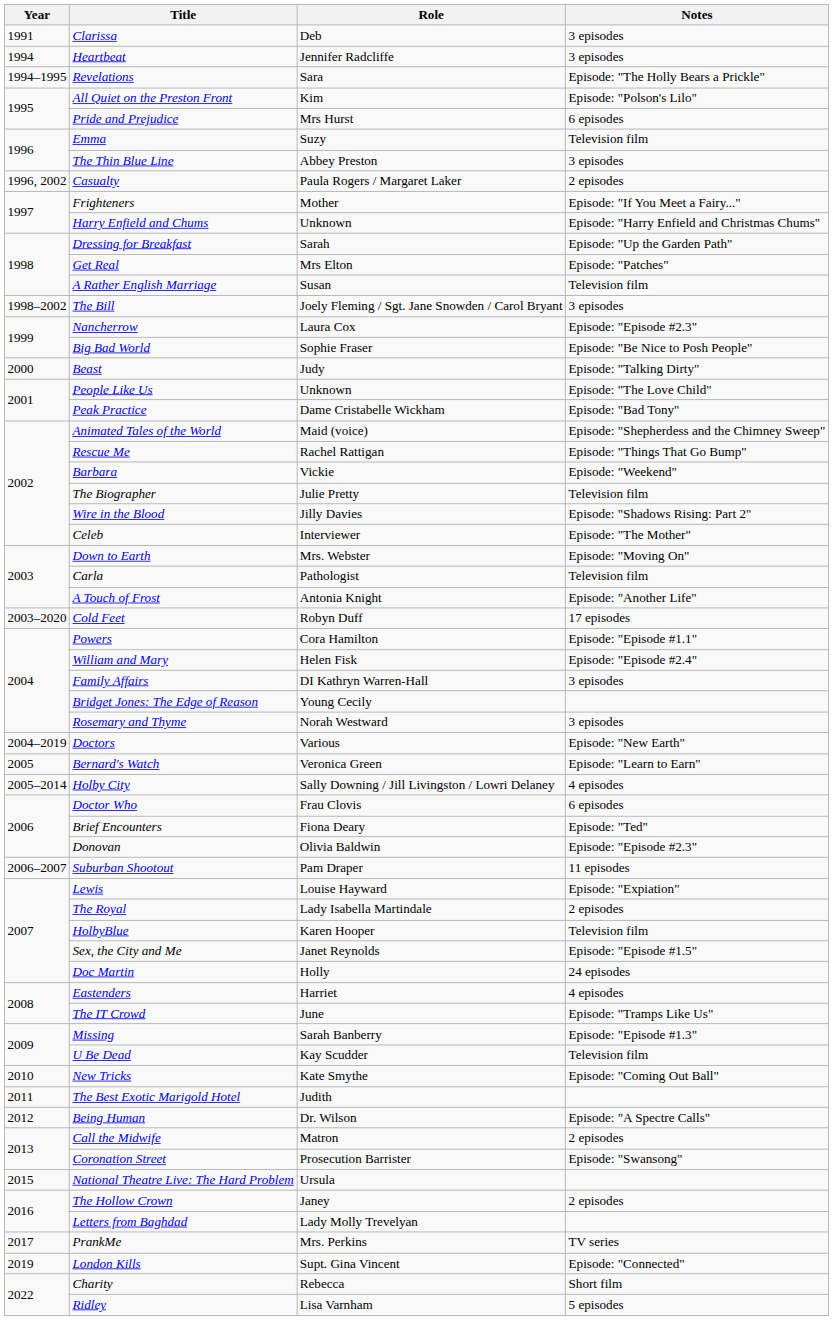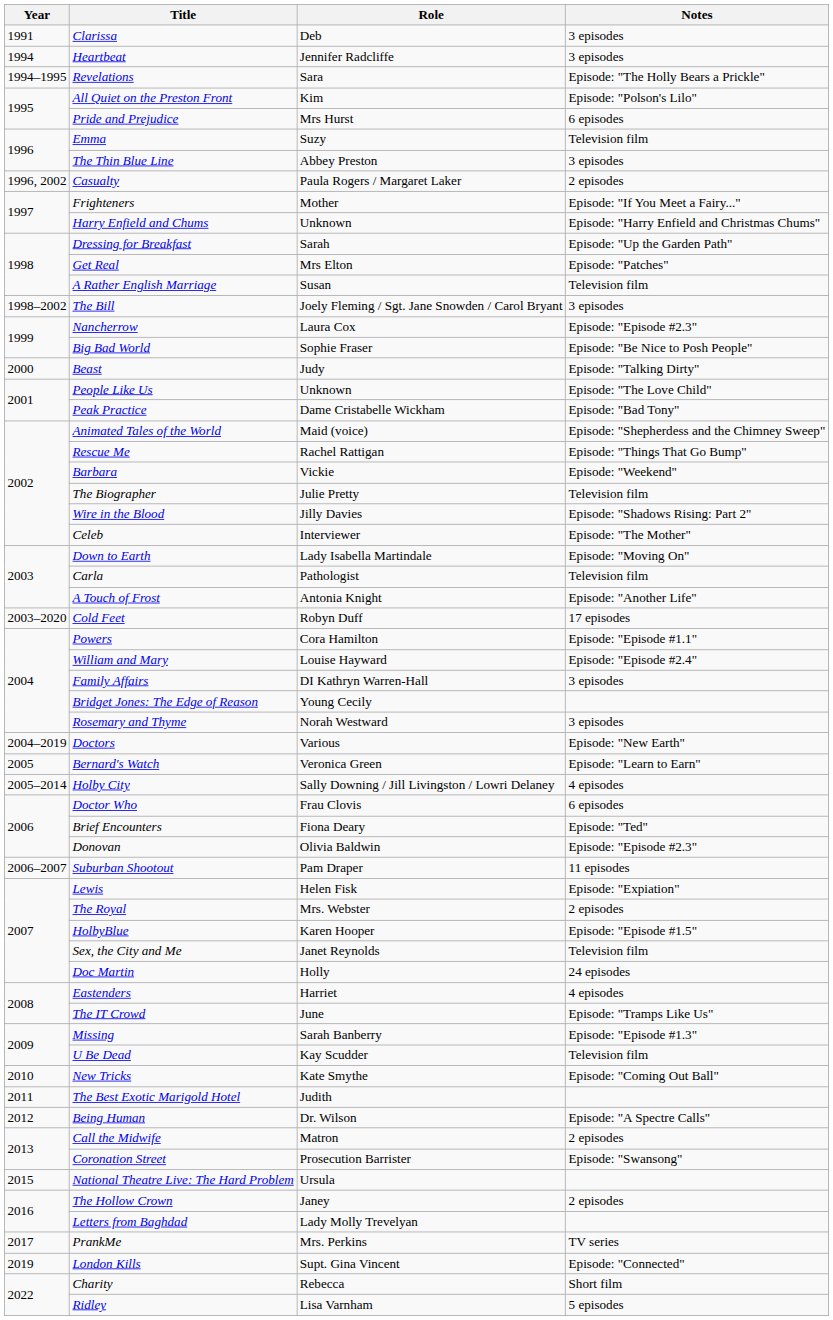 <table class="wikitable">
 <tr>
 <th>Year</th>
 <th>Title</th>
 <th>Role</th>
 <th>Notes</th>
 </tr>
 <tr>
 <td>1991</td>
 <td><a href='#'><em>Clarissa</em></a></td>
 <td>Deb</td>
 <td>3 episodes</td>
 </tr>
 <tr>
 <td>1994</td>
 <td><a href='#'><em>Heartbeat</em></a></td>
 <td>Jennifer Radcliffe</td>
 <td>3 episodes</td>
 </tr>
 <tr>
 <td>1994–1995</td>
 <td><a href='#'><em>Revelations</em></a></td>
 <td>Sara</td>
 <td>Episode: "The Holly Bears a Prickle"</td>
 </tr>
 <tr>
 <td rowspan="2">1995</td>
 <td><em><a href='#'>All Quiet on the Preston Front</a></em></td>
 <td>Kim</td>
 <td>Episode: "Polson's Lilo"</td>
 </tr>
 <tr>
 <td><a href='#'><em>Pride and Prejudice</em></a></td>
 <td>Mrs Hurst</td>
 <td>6 episodes</td>
 </tr>
 <tr>
 <td rowspan="2">1996</td>
 <td><a href='#'><em>Emma</em></a></td>
 <td>Suzy</td>
 <td>Television film</td>
 </tr>
 <tr>
 <td><a href='#'><em>The Thin Blue Line</em></a></td>
 <td>Abbey Preston</td>
 <td>3 episodes</td>
 </tr>
 <tr>
 <td>1996, 2002</td>
 <td><a href='#'><em>Casualty</em></a></td>
 <td>Paula Rogers / Margaret Laker</td>
 <td>2 episodes</td>
 </tr>
 <tr>
 <td rowspan="2">1997</td>
 <td><em>Frighteners</em></td>
 <td>Mother</td>
 <td>Episode: "If You Meet a Fairy..."</td>
 </tr>
 <tr>
 <td><a href='#'><em>Harry Enfield and Chums</em></a></td>
 <td>Unknown</td>
 <td>Episode: "Harry Enfield and Christmas Chums"</td>
 </tr>
 <tr>
 <td rowspan="3">1998</td>
 <td><em><a href='#'>Dressing for Breakfast</a></em></td>
 <td>Sarah</td>
 <td>Episode: "Up the Garden Path"</td>
 </tr>
 <tr>
 <td><a href='#'><em>Get Real</em></a></td>
 <td>Mrs Elton</td>
 <td>Episode: "Patches"</td>
 </tr>
 <tr>
 <td><em><a href='#'>A Rather English Marriage</a></em></td>
 <td>Susan</td>
 <td>Television film</td>
 </tr>
 <tr>
 <td>1998–2002</td>
 <td><em><a href='#'>The Bill</a></em></td>
 <td>Joely Fleming / Sgt. Jane Snowden / Carol Bryant</td>
 <td>3 episodes</td>
 </tr>
 <tr>
 <td rowspan="2">1999</td>
 <td><em><a href='#'>Nancherrow</a></em></td>
 <td>Laura Cox</td>
 <td>Episode: "Episode #2.3"</td>
 </tr>
 <tr>
 <td><a href='#'><em>Big Bad World</em></a></td>
 <td>Sophie Fraser</td>
 <td>Episode: "Be Nice to Posh People"</td>
 </tr>
 <tr>
 <td>2000</td>
 <td><a href='#'><em>Beast</em></a></td>
 <td>Judy</td>
 <td>Episode: "Talking Dirty"</td>
 </tr>
 <tr>
 <td rowspan="2">2001</td>
 <td><a href='#'><em>People Like Us</em></a></td>
 <td>Unknown</td>
 <td>Episode: "The Love Child"</td>
 </tr>
 <tr>
 <td><em><a href='#'>Peak Practice</a></em></td>
 <td>Dame Cristabelle Wickham</td>
 <td>Episode: "Bad Tony"</td>
 </tr>
 <tr>
 <td rowspan="6">2002</td>
 <td><em><a href='#'>Animated Tales of the World</a></em></td>
 <td>Maid (voice)</td>
 <td>Episode: "Shepherdess and the Chimney Sweep"</td>
 </tr>
 <tr>
 <td><a href='#'><em>Rescue Me</em></a></td>
 <td>Rachel Rattigan</td>
 <td>Episode: "Things That Go Bump"</td>
 </tr>
 <tr>
 <td><a href='#'><em>Barbara</em></a></td>
 <td>Vickie</td>
 <td>Episode: "Weekend"</td>
 </tr>
 <tr>
 <td><em>The Biographer</em></td>
 <td>Julie Pretty</td>
 <td>Television film</td>
 </tr>
 <tr>
 <td><em><a href='#'>Wire in the Blood</a></em></td>
 <td>Jilly Davies</td>
 <td>Episode: "Shadows Rising: Part 2"</td>
 </tr>
 <tr>
 <td><em>Celeb</em></td>
 <td>Interviewer</td>
 <td>Episode: "The Mother"</td>
 </tr>
 <tr>
 <td rowspan="3">2003</td>
 <td><a href='#'><em>Down to Earth</em></a></td>
-<td>Mrs. Webster</td>
+<td>Lady Isabella Martindale</td>
 <td>Episode: "Moving On"</td>
 </tr>
 <tr>
 <td><em>Carla</em></td>
 <td>Pathologist</td>
 <td>Television film</td>
 </tr>
 <tr>
 <td><em><a href='#'>A Touch of Frost</a></em></td>
 <td>Antonia Knight</td>
 <td>Episode: "Another Life"</td>
 </tr>
 <tr>
 <td>2003–2020</td>
 <td><em><a href='#'>Cold Feet</a></em></td>
 <td>Robyn Duff</td>
 <td>17 episodes</td>
 </tr>
 <tr>
 <td rowspan="5">2004</td>
 <td><a href='#'><em>Powers</em></a></td>
 <td>Cora Hamilton</td>
 <td>Episode: "Episode #1.1"</td>
 </tr>
 <tr>
 <td><a href='#'><em>William and Mary</em></a></td>
-<td>Helen Fisk</td>
+<td>Louise Hayward</td>
 <td>Episode: "Episode #2.4"</td>
 </tr>
 <tr>
 <td><em><a href='#'>Family Affairs</a></em></td>
 <td>DI Kathryn Warren-Hall</td>
 <td>3 episodes</td>
 </tr>
 <tr>
 <td><em><a href='#'>Bridget Jones: The Edge of Reason</a></em></td>
 <td>Young Cecily</td>
 <td></td>
 </tr>
 <tr>
 <td><a href='#'><em>Rosemary and Thyme</em></a></td>
 <td>Norah Westward</td>
 <td>3 episodes</td>
 </tr>
 <tr>
 <td>2004–2019</td>
 <td><a href='#'><em>Doctors</em></a></td>
 <td>Various</td>
 <td>Episode: "New Earth"</td>
 </tr>
 <tr>
 <td>2005</td>
 <td><em><a href='#'>Bernard's Watch</a></em></td>
 <td>Veronica Green</td>
 <td>Episode: "Learn to Earn"</td>
 </tr>
 <tr>
 <td>2005–2014</td>
 <td><em><a href='#'>Holby City</a></em></td>
 <td>Sally Downing / Jill Livingston / Lowri Delaney</td>
 <td>4 episodes</td>
 </tr>
 <tr>
 <td rowspan="3">2006</td>
 <td><em><a href='#'>Doctor Who</a></em></td>
 <td>Frau Clovis</td>
 <td>6 episodes</td>
 </tr>
 <tr>
 <td><em>Brief Encounters</em></td>
 <td>Fiona Deary</td>
 <td>Episode: "Ted"</td>
 </tr>
 <tr>
 <td><em>Donovan</em></td>
 <td>Olivia Baldwin</td>
 <td>Episode: "Episode #2.3"</td>
 </tr>
 <tr>
 <td>2006–2007</td>
 <td><em><a href='#'>Suburban Shootout</a></em></td>
 <td>Pam Draper</td>
 <td>11 episodes</td>
 </tr>
 <tr>
 <td rowspan="5">2007</td>
 <td><a href='#'><em>Lewis</em></a></td>
-<td>Louise Hayward</td>
+<td>Helen Fisk</td>
 <td>Episode: "Expiation"</td>
 </tr>
 <tr>
 <td><em><a href='#'>The Royal</a></em></td>
-<td>Lady Isabella Martindale</td>
+<td>Mrs. Webster</td>
 <td>2 episodes</td>
 </tr>
 <tr>
 <td><em><a href='#'>HolbyBlue</a></em></td>
 <td>Karen Hooper</td>
-<td>Television film</td>
+<td>Episode: "Episode #1.5"</td>
 </tr>
 <tr>
 <td><em>Sex, the City and Me</em></td>
 <td>Janet Reynolds</td>
-<td>Episode: "Episode #1.5"</td>
+<td>Television film</td>
 </tr>
 <tr>
 <td><em><a href='#'>Doc Martin</a></em></td>
 <td>Holly</td>
 <td>24 episodes</td>
 </tr>
 <tr>
 <td rowspan="2">2008</td>
 <td><a href='#'><em>Eastenders</em></a></td>
 <td>Harriet</td>
 <td>4 episodes</td>
 </tr>
 <tr>
 <td><em><a href='#'>The IT Crowd</a></em></td>
 <td>June</td>
 <td>Episode: "Tramps Like Us"</td>
 </tr>
 <tr>
 <td rowspan="2">2009</td>
 <td><a href='#'><em>Missing</em></a></td>
 <td>Sarah Banberry</td>
 <td>Episode: "Episode #1.3"</td>
 </tr>
 <tr>
 <td><em><a href='#'>U Be Dead</a></em></td>
 <td>Kay Scudder</td>
 <td>Television film</td>
 </tr>
 <tr>
 <td>2010</td>
 <td><em><a href='#'>New Tricks</a></em></td>
 <td>Kate Smythe</td>
 <td>Episode: "Coming Out Ball"</td>
 </tr>
 <tr>
 <td>2011</td>
 <td><em><a href='#'>The Best Exotic Marigold Hotel</a></em></td>
 <td>Judith</td>
 <td></td>
 </tr>
 <tr>
 <td>2012</td>
 <td><a href='#'><em>Being Human</em></a></td>
 <td>Dr. Wilson</td>
 <td>Episode: "A Spectre Calls"</td>
 </tr>
 <tr>
 <td rowspan="2">2013</td>
 <td><em><a href='#'>Call the Midwife</a></em></td>
 <td>Matron</td>
 <td>2 episodes</td>
 </tr>
 <tr>
 <td><em><a href='#'>Coronation Street</a></em></td>
 <td>Prosecution Barrister</td>
 <td>Episode: "Swansong"</td>
 </tr>
 <tr>
 <td>2015</td>
 <td><a href='#'><em>National Theatre Live: The Hard Problem</em></a></td>
 <td>Ursula</td>
 <td></td>
 </tr>
 <tr>
 <td rowspan="2">2016</td>
 <td><a href='#'><em>The Hollow Crown</em></a></td>
 <td>Janey</td>
 <td>2 episodes</td>
 </tr>
 <tr>
 <td><em><a href='#'>Letters from Baghdad</a></em></td>
 <td>Lady Molly Trevelyan</td>
 <td></td>
 </tr>
 <tr>
 <td>2017</td>
 <td><em>PrankMe</em></td>
 <td>Mrs. Perkins</td>
 <td>TV series</td>
 </tr>
 <tr>
 <td>2019</td>
 <td><em><a href='#'>London Kills</a></em></td>
 <td>Supt. Gina Vincent</td>
 <td>Episode: "Connected"</td>
 </tr>
 <tr>
 <td rowspan="2">2022</td>
 <td><em>Charity</em></td>
 <td>Rebecca</td>
 <td>Short film</td>
 </tr>
 <tr>
 <td><a href='#'><em>Ridley</em></a></td>
 <td>Lisa Varnham</td>
 <td>5 episodes</td>
 </tr>
 </table>
